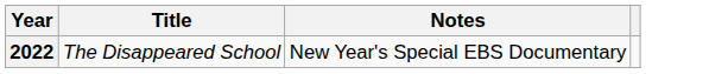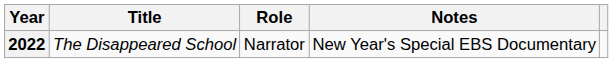 <table class="wikitable plainrowheaders sortable">
 <tr>
 <th scope="col">Year</th>
 <th scope="col">Title</th>
+<th scope="col">Role</th>
 <th scope="col">Notes</th>
 <th scope="col" class="unsortable"></th>
 </tr>
 <tr>
 <th scope="row">2022</th>
 <td><em>The Disappeared School</em></td>
+<td>Narrator</td>
 <td>New Year's Special EBS Documentary</td>
 <td style="text-align:center"></td>
 </tr>
 </table>
